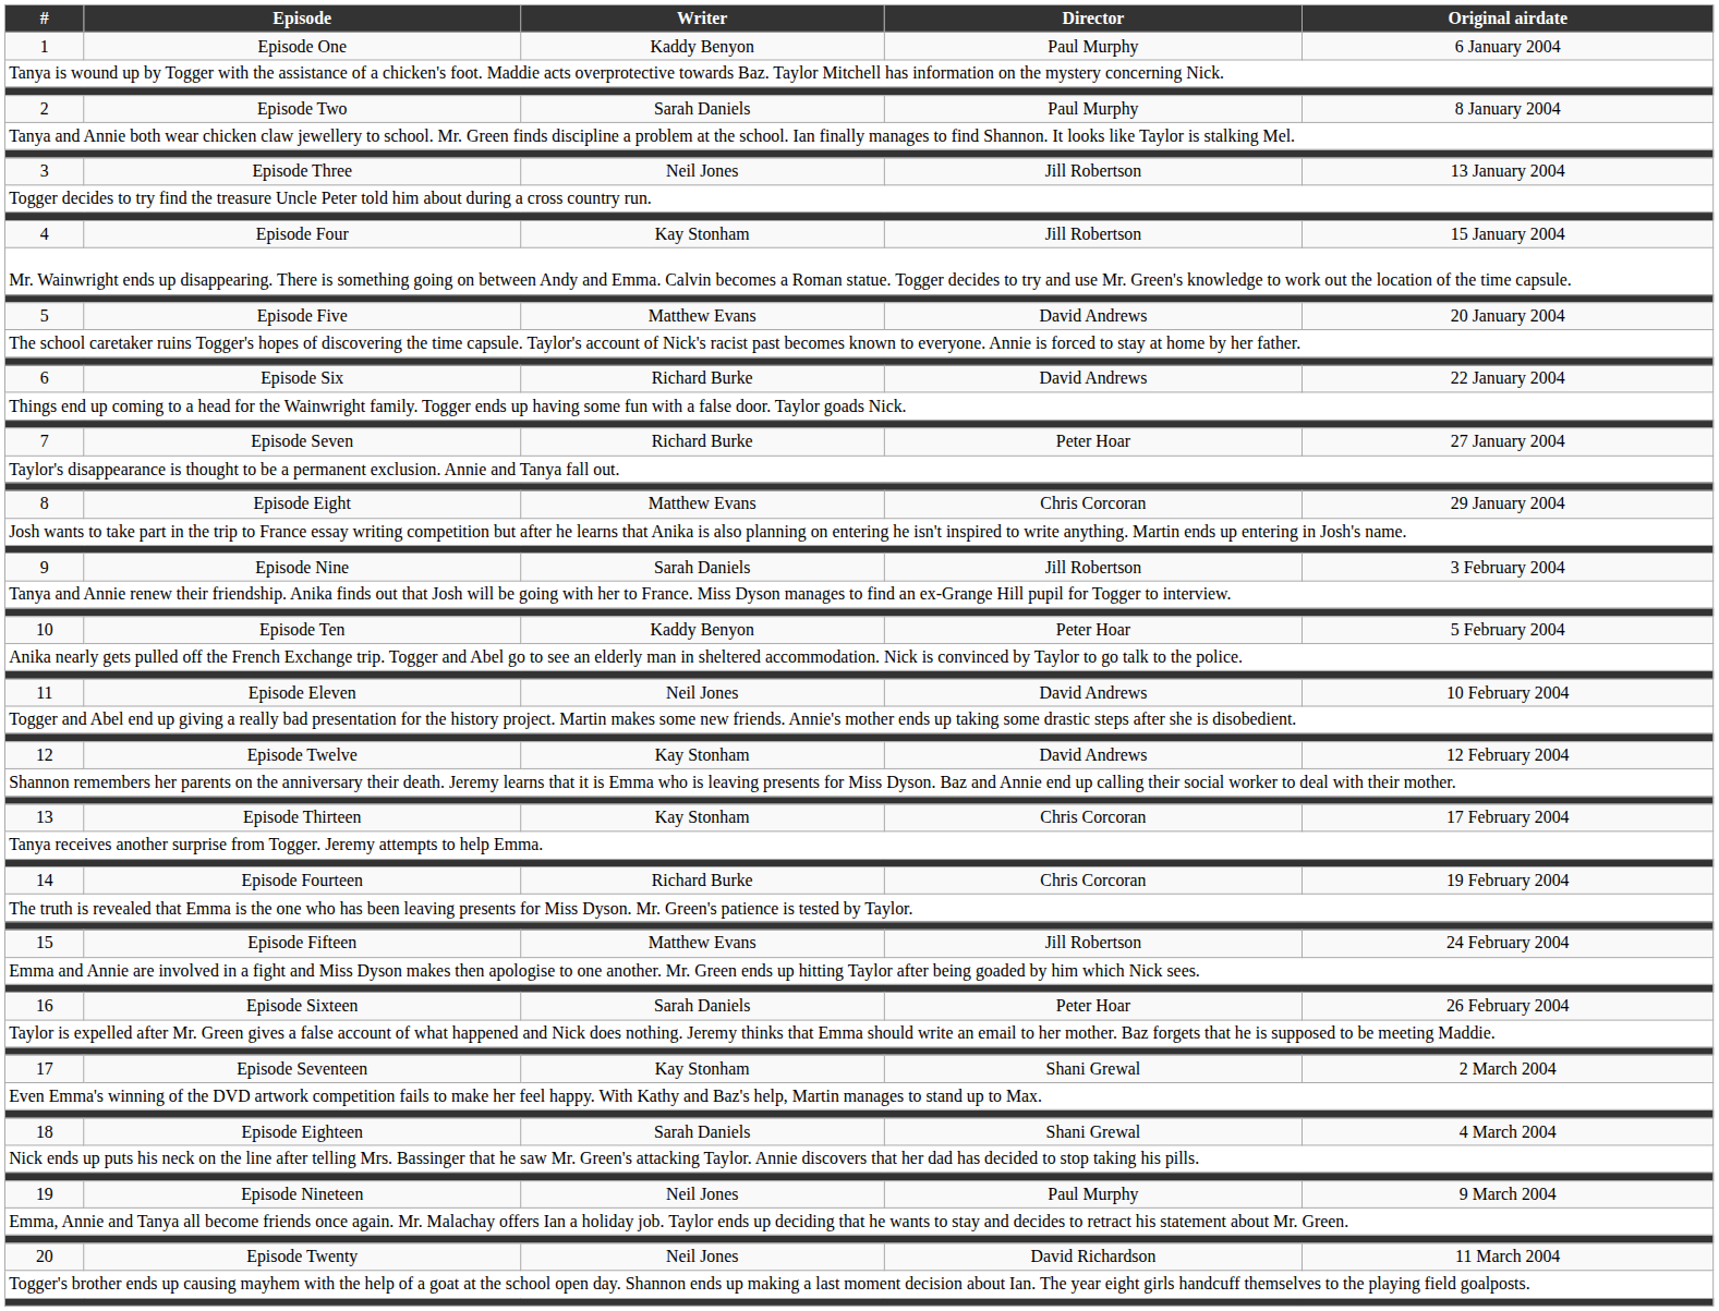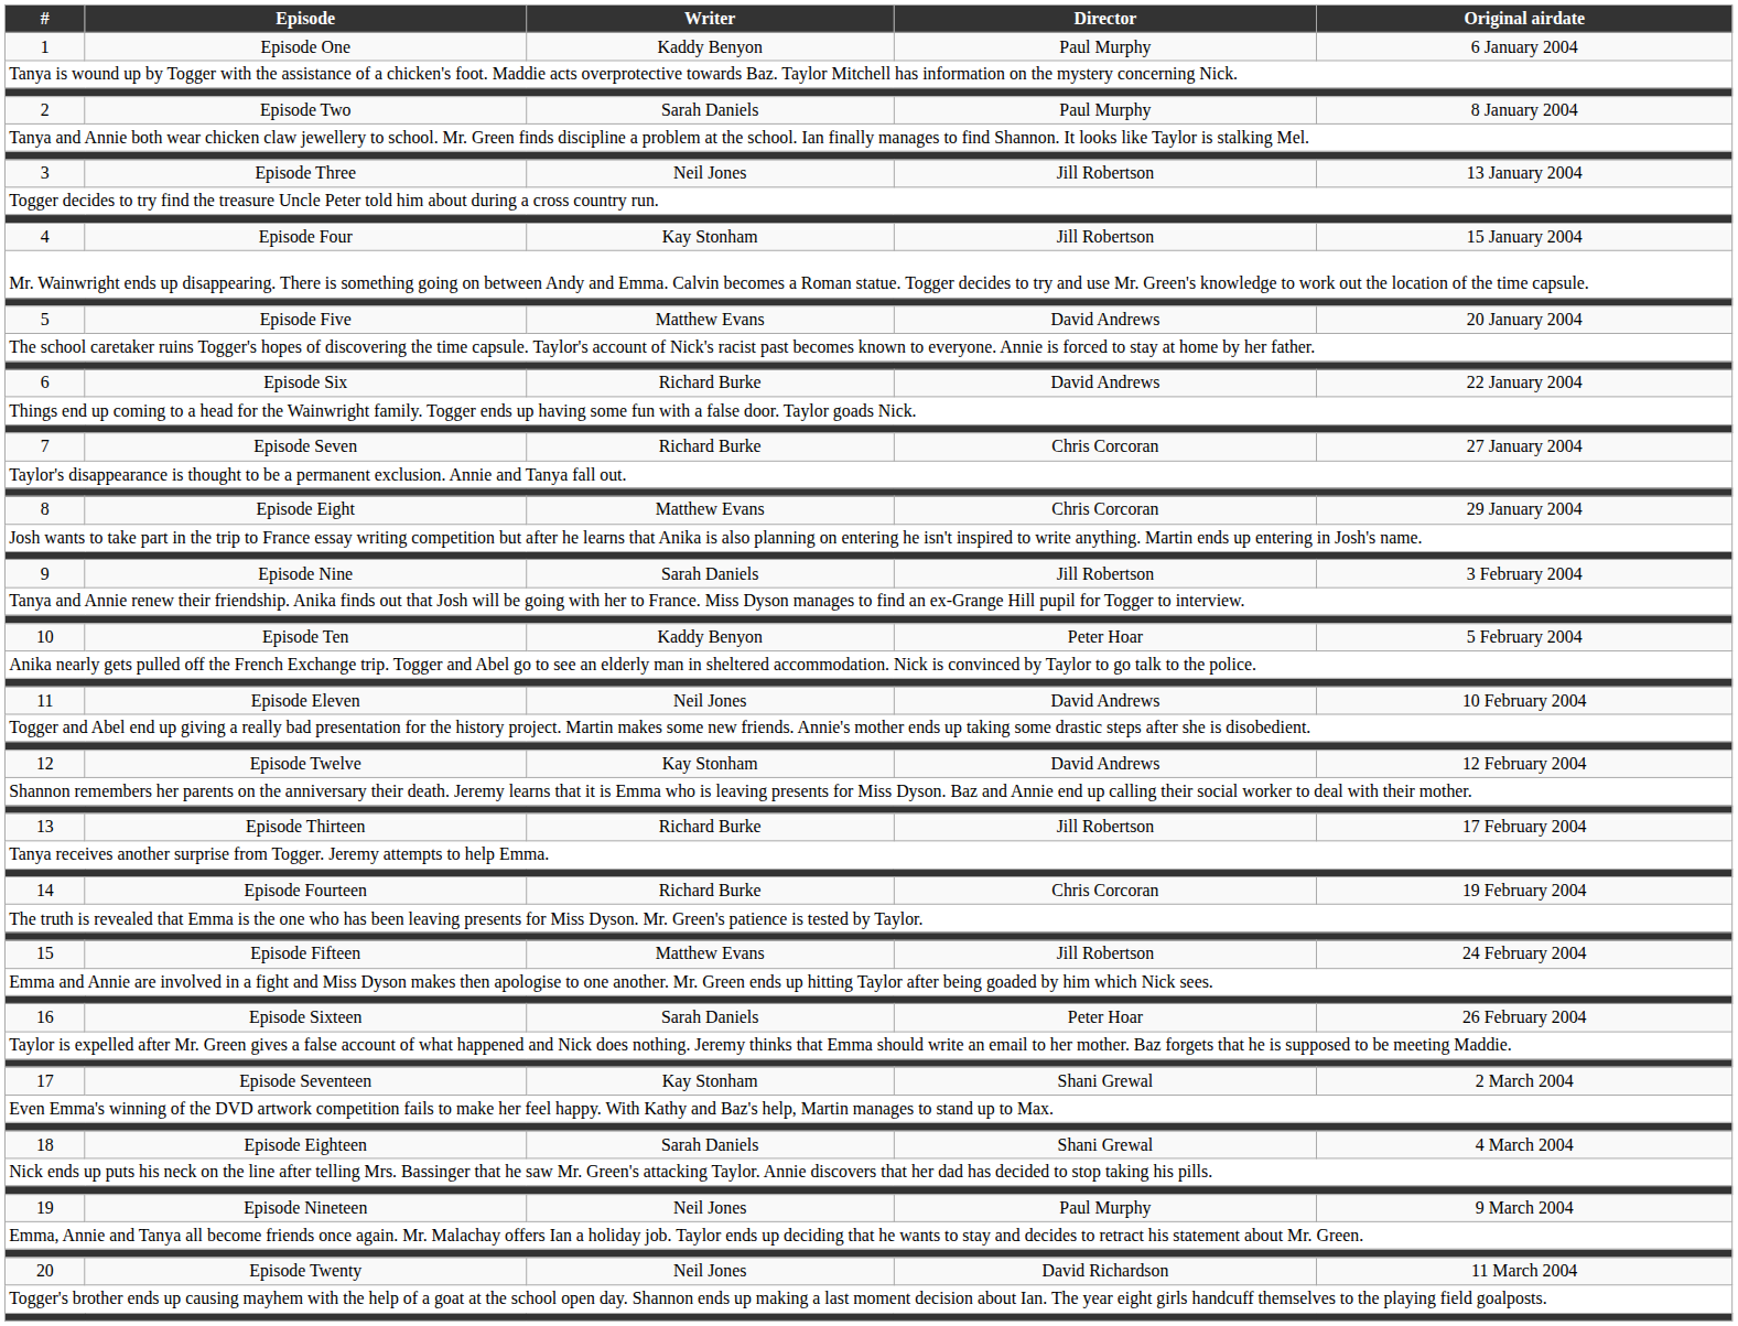 <table class="wikitable" style="width:100%;">
 <tr>
 <th style="background-color: #333333; color:white">#</th>
 <th style="background: #333333; color:white">Episode</th>
 <th style="background: #333333; color:white">Writer</th>
 <th style="background: #333333; color:white">Director</th>
 <th style="background: #333333; color:white">Original airdate</th>
 </tr>
 <tr>
 <td align="center">1</td>
 <td align="center">Episode One</td>
 <td align="center">Kaddy Benyon</td>
 <td align="center">Paul Murphy</td>
 <td align="center">6 January 2004</td>
 </tr>
 <tr>
 <td style="background:white" colspan="5">Tanya is wound up by Togger with the assistance of a chicken's foot. Maddie acts overprotective towards Baz. Taylor Mitchell has information on the mystery concerning Nick.</td>
 </tr>
 <tr style="background:#333333; height:2px">
 <td colspan="5"></td>
 </tr>
 <tr>
 <td align="center">2</td>
 <td align="center">Episode Two</td>
 <td align="center">Sarah Daniels</td>
 <td align="center">Paul Murphy</td>
 <td align="center">8 January 2004</td>
 </tr>
 <tr>
 <td style="background:white" colspan="5">Tanya and Annie both wear chicken claw jewellery to school. Mr. Green finds discipline a problem at the school. Ian finally manages to find Shannon. It looks like Taylor is stalking Mel.</td>
 </tr>
 <tr style="background:#333333; height:2px">
 <td colspan="5"></td>
 </tr>
 <tr>
 <td align="center">3</td>
 <td align="center">Episode Three</td>
 <td align="center">Neil Jones</td>
 <td align="center">Jill Robertson</td>
 <td align="center">13 January 2004</td>
 </tr>
 <tr>
 <td style="background:white" colspan="5">Togger decides to try find the treasure Uncle Peter told him about during a cross country run.</td>
 </tr>
 <tr style="background:#333333; height:2px">
 <td colspan="5"></td>
 </tr>
 <tr>
 <td align="center">4</td>
 <td align="center">Episode Four</td>
 <td align="center">Kay Stonham</td>
 <td align="center">Jill Robertson</td>
 <td align="center">15 January 2004</td>
 </tr>
 <tr>
 <td style="background:white" colspan="5"><br>Mr. Wainwright ends up disappearing. There is something going on between Andy and Emma. Calvin becomes a Roman statue. Togger decides to try and use Mr. Green's knowledge to work out the location of the time capsule.</td>
 </tr>
 <tr style="background:#333333; height:2px">
 <td colspan="5"></td>
 </tr>
 <tr>
 <td align="center">5</td>
 <td align="center">Episode Five</td>
 <td align="center">Matthew Evans</td>
 <td align="center">David Andrews</td>
 <td align="center">20 January 2004</td>
 </tr>
 <tr>
 <td style="background:white" colspan="5">The school caretaker ruins Togger's hopes of discovering the time capsule. Taylor's account of Nick's racist past becomes known to everyone. Annie is forced to stay at home by her father.</td>
 </tr>
 <tr style="background:#333333; height:2px">
 <td colspan="5"></td>
 </tr>
 <tr>
 <td align="center">6</td>
 <td align="center">Episode Six</td>
 <td align="center">Richard Burke</td>
 <td align="center">David Andrews</td>
 <td align="center">22 January 2004</td>
 </tr>
 <tr>
 <td style="background:white" colspan="5">Things end up coming to a head for the Wainwright family. Togger ends up having some fun with a false door. Taylor goads Nick.</td>
 </tr>
 <tr style="background:#333333; height:2px">
 <td colspan="5"></td>
 </tr>
 <tr>
 <td align="center">7</td>
 <td align="center">Episode Seven</td>
 <td align="center">Richard Burke</td>
-<td align="center">Peter Hoar</td>
+<td align="center">Chris Corcoran</td>
 <td align="center">27 January 2004</td>
 </tr>
 <tr>
 <td style="background:white" colspan="5">Taylor's disappearance is thought to be a permanent exclusion. Annie and Tanya fall out.</td>
 </tr>
 <tr style="background:#333333; height:2px">
 <td colspan="5"></td>
 </tr>
 <tr>
 <td align="center">8</td>
 <td align="center">Episode Eight</td>
 <td align="center">Matthew Evans</td>
 <td align="center">Chris Corcoran</td>
 <td align="center">29 January 2004</td>
 </tr>
 <tr>
 <td style="background:white" colspan="5">Josh wants to take part in the trip to France essay writing competition but after he learns that Anika is also planning on entering he isn't inspired to write anything. Martin ends up entering in Josh's name.</td>
 </tr>
 <tr style="background:#333333; height:2px">
 <td colspan="5"></td>
 </tr>
 <tr>
 <td align="center">9</td>
 <td align="center">Episode Nine</td>
 <td align="center">Sarah Daniels</td>
 <td align="center">Jill Robertson</td>
 <td align="center">3 February 2004</td>
 </tr>
 <tr>
 <td style="background:white" colspan="5">Tanya and Annie renew their friendship. Anika finds out that Josh will be going with her to France. Miss Dyson manages to find an ex-Grange Hill pupil for Togger to interview.</td>
 </tr>
 <tr style="background:#333333; height:2px">
 <td colspan="5"></td>
 </tr>
 <tr>
 <td align="center">10</td>
 <td align="center">Episode Ten</td>
 <td align="center">Kaddy Benyon</td>
 <td align="center">Peter Hoar</td>
 <td align="center">5 February 2004</td>
 </tr>
 <tr>
 <td style="background:white" colspan="5">Anika nearly gets pulled off the French Exchange trip. Togger and Abel go to see an elderly man in sheltered accommodation. Nick is convinced by Taylor to go talk to the police.</td>
 </tr>
 <tr style="background:#333333; height:2px">
 <td colspan="5"></td>
 </tr>
 <tr>
 <td align="center">11</td>
 <td align="center">Episode Eleven</td>
 <td align="center">Neil Jones</td>
 <td align="center">David Andrews</td>
 <td align="center">10 February 2004</td>
 </tr>
 <tr>
 <td style="background:white" colspan="5">Togger and Abel end up giving a really bad presentation for the history project. Martin makes some new friends. Annie's mother ends up taking some drastic steps after she is disobedient.</td>
 </tr>
 <tr style="background:#333333; height:2px">
 <td colspan="5"></td>
 </tr>
 <tr>
 <td align="center">12</td>
 <td align="center">Episode Twelve</td>
 <td align="center">Kay Stonham</td>
 <td align="center">David Andrews</td>
 <td align="center">12 February 2004</td>
 </tr>
 <tr>
 <td style="background:white" colspan="5">Shannon remembers her parents on the anniversary their death. Jeremy learns that it is Emma who is leaving presents for Miss Dyson. Baz and Annie end up calling their social worker to deal with their mother.</td>
 </tr>
 <tr style="background:#333333; height:2px">
 <td colspan="5"></td>
 </tr>
 <tr>
 <td align="center">13</td>
 <td align="center">Episode Thirteen</td>
-<td align="center">Kay Stonham</td>
-<td align="center">Chris Corcoran</td>
+<td align="center">Richard Burke</td>
+<td align="center">Jill Robertson</td>
 <td align="center">17 February 2004</td>
 </tr>
 <tr>
 <td style="background:white" colspan="5">Tanya receives another surprise from Togger. Jeremy attempts to help Emma.</td>
 </tr>
 <tr style="background:#333333; height:2px">
 <td colspan="5"></td>
 </tr>
 <tr>
 <td align="center">14</td>
 <td align="center">Episode Fourteen</td>
 <td align="center">Richard Burke</td>
 <td align="center">Chris Corcoran</td>
 <td align="center">19 February 2004</td>
 </tr>
 <tr>
 <td style="background:white" colspan="5">The truth is revealed that Emma is the one who has been leaving presents for Miss Dyson. Mr. Green's patience is tested by Taylor.</td>
 </tr>
 <tr style="background:#333333; height:2px">
 <td colspan="5"></td>
 </tr>
 <tr>
 <td align="center">15</td>
 <td align="center">Episode Fifteen</td>
 <td align="center">Matthew Evans</td>
 <td align="center">Jill Robertson</td>
 <td align="center">24 February 2004</td>
 </tr>
 <tr>
 <td style="background:white" colspan="5">Emma and Annie are involved in a fight and Miss Dyson makes then apologise to one another. Mr. Green ends up hitting Taylor after being goaded by him which Nick sees.</td>
 </tr>
 <tr style="background:#333333; height:2px">
 <td colspan="5"></td>
 </tr>
 <tr>
 <td align="center">16</td>
 <td align="center">Episode Sixteen</td>
 <td align="center">Sarah Daniels</td>
 <td align="center">Peter Hoar</td>
 <td align="center">26 February 2004</td>
 </tr>
 <tr>
 <td style="background:white" colspan="5">Taylor is expelled after Mr. Green gives a false account of what happened and Nick does nothing. Jeremy thinks that Emma should write an email to her mother. Baz forgets that he is supposed to be meeting Maddie.</td>
 </tr>
 <tr style="background:#333333; height:2px">
 <td colspan="5"></td>
 </tr>
 <tr>
 <td align="center">17</td>
 <td align="center">Episode Seventeen</td>
 <td align="center">Kay Stonham</td>
 <td align="center">Shani Grewal</td>
 <td align="center">2 March 2004</td>
 </tr>
 <tr>
 <td style="background:white" colspan="5">Even Emma's winning of the DVD artwork competition fails to make her feel happy. With Kathy and Baz's help, Martin manages to stand up to Max.</td>
 </tr>
 <tr style="background:#333333; height:2px">
 <td colspan="5"></td>
 </tr>
 <tr>
 <td align="center">18</td>
 <td align="center">Episode Eighteen</td>
 <td align="center">Sarah Daniels</td>
 <td align="center">Shani Grewal</td>
 <td align="center">4 March 2004</td>
 </tr>
 <tr>
 <td style="background:white" colspan="5">Nick ends up puts his neck on the line after telling Mrs. Bassinger that he saw Mr. Green's attacking Taylor. Annie discovers that her dad has decided to stop taking his pills.</td>
 </tr>
 <tr style="background:#333333; height:2px">
 <td colspan="5"></td>
 </tr>
 <tr>
 </tr>
 <tr>
 <td align="center">19</td>
 <td align="center">Episode Nineteen</td>
 <td align="center">Neil Jones</td>
 <td align="center">Paul Murphy</td>
 <td align="center">9 March 2004</td>
 </tr>
 <tr>
 <td style="background:white" colspan="5">Emma, Annie and Tanya all become friends once again. Mr. Malachay offers Ian a holiday job. Taylor ends up deciding that he wants to stay and decides to retract his statement about Mr. Green.</td>
 </tr>
 <tr style="background:#333333; height:2px">
 <td colspan="5"></td>
 </tr>
 <tr>
 <td align="center">20</td>
 <td align="center">Episode Twenty</td>
 <td align="center">Neil Jones</td>
 <td align="center">David Richardson</td>
 <td align="center">11 March 2004</td>
 </tr>
 <tr>
 <td style="background:white" colspan="5">Togger's brother ends up causing mayhem with the help of a goat at the school open day. Shannon ends up making a last moment decision about Ian. The year eight girls handcuff themselves to the playing field goalposts.</td>
 </tr>
 <tr style="background:#333333; height:2px">
 <td colspan="5"></td>
 </tr>
 <tr>
 </tr>
 </table>
